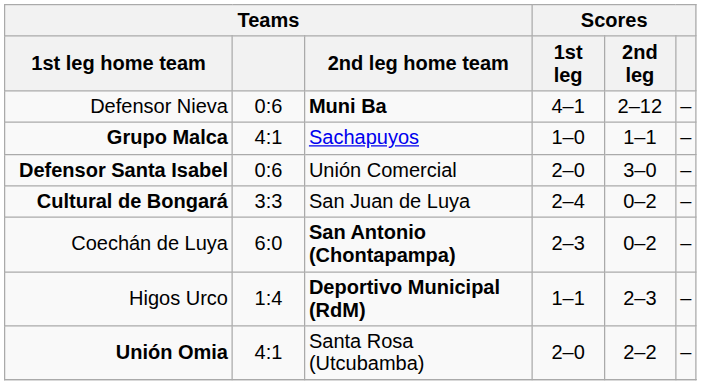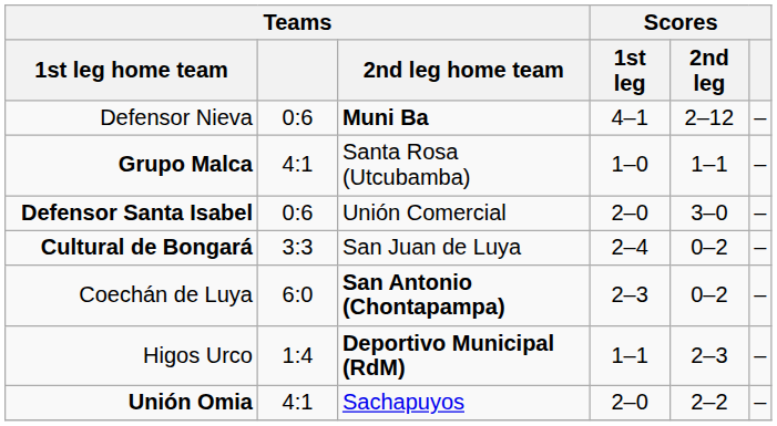 <table class="wikitable" style="text-align: center;">
 <tr>
 <th colspan=3>Teams</th>
 <th colspan=3>Scores</th>
 </tr>
 <tr>
 <th width="175">1st leg home team</th>
 <th width="50"></th>
 <th width="175">2nd leg home team</th>
 <th width="50">1st leg</th>
 <th width="50">2nd leg</th>
 <th></th>
 </tr>
 <tr>
 <td align=right>Defensor Nieva</td>
 <td>0:6</td>
 <td align=left><strong>Muni Ba</strong></td>
 <td>4–1</td>
 <td>2–12</td>
 <td>–</td>
 </tr>
 <tr>
 <td align=right><strong>Grupo Malca</strong></td>
 <td>4:1</td>
-<td align=left><a href='#'>Sachapuyos</a></td>
+<td align=left>Santa Rosa (Utcubamba)</td>
 <td>1–0</td>
 <td>1–1</td>
 <td>–</td>
 </tr>
 <tr>
 <td align=right><strong>Defensor Santa Isabel</strong></td>
 <td>0:6</td>
 <td align=left>Unión Comercial</td>
 <td>2–0</td>
 <td>3–0</td>
 <td>–</td>
 </tr>
 <tr>
 <td align=right><strong>Cultural de Bongará</strong></td>
 <td>3:3</td>
 <td align=left>San Juan de Luya</td>
 <td>2–4</td>
 <td>0–2</td>
 <td>–</td>
 </tr>
 <tr>
 <td align=right>Coechán de Luya</td>
 <td>6:0</td>
 <td align=left><strong>San Antonio (Chontapampa)</strong></td>
 <td>2–3</td>
 <td>0–2</td>
 <td>–</td>
 </tr>
 <tr>
 <td align=right>Higos Urco</td>
 <td>1:4</td>
 <td align=left><strong>Deportivo Municipal (RdM)</strong></td>
 <td>1–1</td>
 <td>2–3</td>
 <td>–</td>
 </tr>
 <tr>
 <td align=right><strong>Unión Omia</strong></td>
 <td>4:1</td>
-<td align=left>Santa Rosa (Utcubamba)</td>
+<td align=left><a href='#'>Sachapuyos</a></td>
 <td>2–0</td>
 <td>2–2</td>
 <td>–</td>
 </tr>
 <tr>
 </tr>
 </table>
